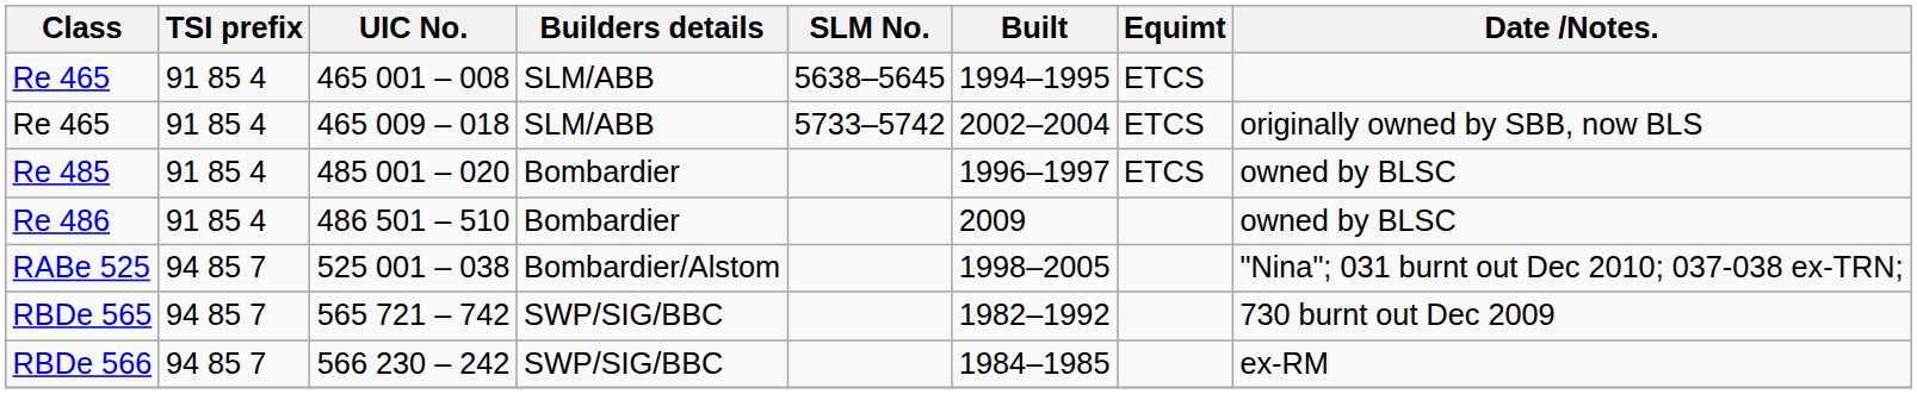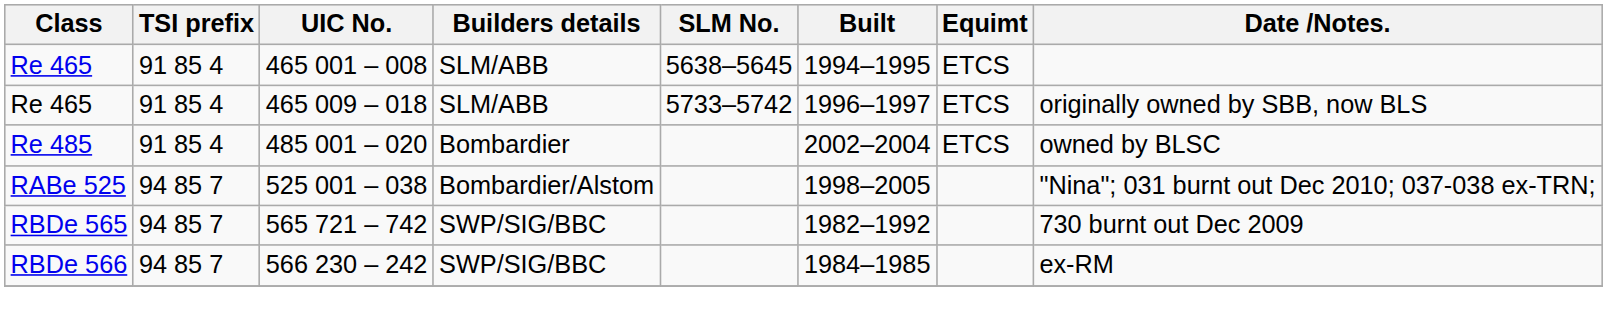 <table class="wikitable">
 <tr>
 <th>Class</th>
 <th>TSI prefix</th>
 <th>UIC No.</th>
 <th>Builders details</th>
 <th>SLM No.</th>
 <th>Built</th>
 <th>Equimt</th>
 <th>Date /Notes.</th>
 </tr>
 <tr>
 <td><a href='#'>Re 465</a></td>
 <td>91 85 4</td>
 <td>465 001 – 008</td>
 <td>SLM/ABB</td>
 <td>5638–5645</td>
 <td>1994–1995</td>
 <td>ETCS</td>
 <td></td>
 </tr>
 <tr>
 <td>Re 465</td>
 <td>91 85 4</td>
 <td>465 009 – 018</td>
 <td>SLM/ABB</td>
 <td>5733–5742</td>
-<td>2002–2004</td>
+<td>1996–1997</td>
 <td>ETCS</td>
 <td>originally owned by SBB, now BLS</td>
 </tr>
 <tr>
 <td><a href='#'>Re 485</a></td>
 <td>91 85 4</td>
 <td>485 001 – 020</td>
 <td>Bombardier</td>
 <td></td>
-<td>1996–1997</td>
+<td>2002–2004</td>
 <td>ETCS</td>
-<td>owned by BLSC</td>
-</tr>
-<tr>
-<td><a href='#'>Re 486</a></td>
-<td>91 85 4</td>
-<td>486 501 – 510</td>
-<td>Bombardier</td>
-<td></td>
-<td>2009</td>
-<td></td>
 <td>owned by BLSC</td>
 </tr>
 <tr>
 <td><a href='#'>RABe 525</a></td>
 <td>94 85 7</td>
 <td>525 001 – 038</td>
 <td>Bombardier/Alstom</td>
 <td></td>
 <td>1998–2005</td>
 <td></td>
 <td>"Nina"; 031 burnt out Dec 2010; 037-038 ex-TRN;</td>
 </tr>
 <tr>
 <td><a href='#'>RBDe 565</a></td>
 <td>94 85 7</td>
 <td>565 721 – 742</td>
 <td>SWP/SIG/BBC</td>
 <td></td>
 <td>1982–1992</td>
 <td></td>
 <td>730 burnt out Dec 2009</td>
 </tr>
 <tr>
 <td><a href='#'>RBDe 566</a></td>
 <td>94 85 7</td>
 <td>566 230 – 242</td>
 <td>SWP/SIG/BBC</td>
 <td></td>
 <td>1984–1985</td>
 <td></td>
 <td>ex-RM</td>
 </tr>
 <tr>
 </tr>
 </table>
